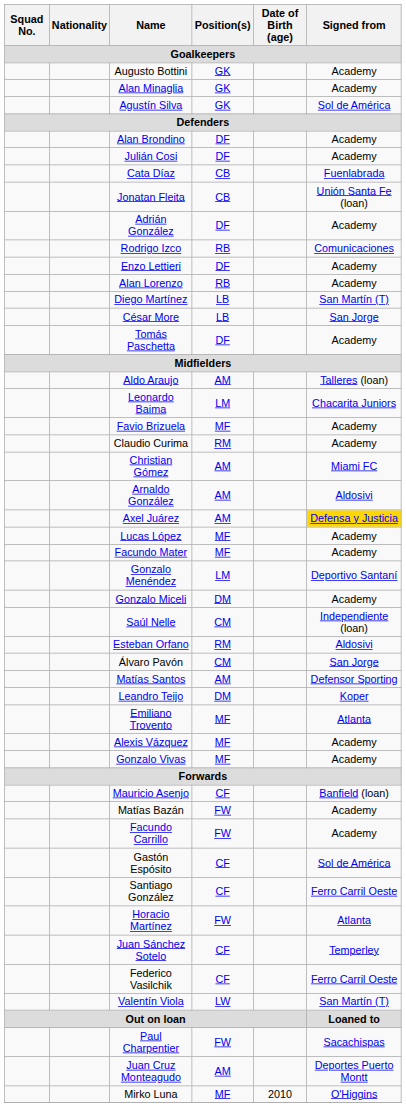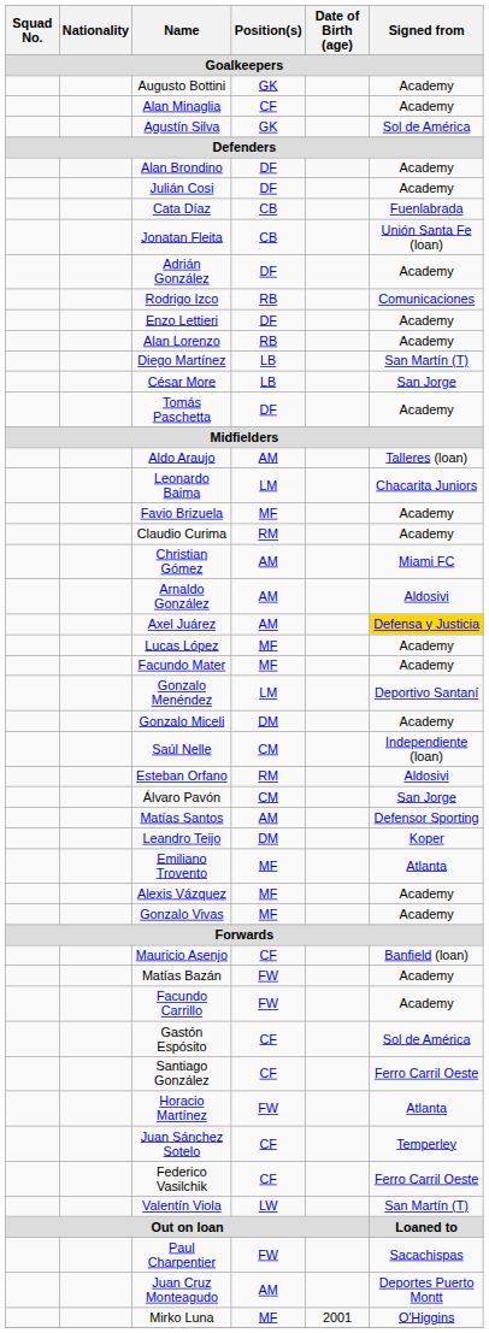 <table class="wikitable sortable" style="text-align:center; font-size:90%; width:85%;">
 <tr>
 <th style="background:#; color:; text-align:center;">Squad No.</th>
 <th style="background:#; color:; text-align:center;">Nationality</th>
 <th style="background:#; color:; text-align:center;">Name</th>
 <th style="background:#; color:; text-align:center;">Position(s)</th>
 <th style="background:#; color:; text-align:center;">Date of Birth (age)</th>
 <th style="background:#; color:; text-align:center;">Signed from</th>
 </tr>
 <tr>
 <th colspan="6" style="background:#dcdcdc; text-align:center;">Goalkeepers</th>
 </tr>
 <tr>
 <td></td>
 <td></td>
 <td>Augusto Bottini</td>
 <td><a href='#'>GK</a></td>
 <td></td>
 <td>Academy</td>
 </tr>
 <tr>
 <td></td>
 <td></td>
 <td><a href='#'>Alan Minaglia</a></td>
-<td><a href='#'>GK</a></td>
+<td><a href='#'>CF</a></td>
 <td></td>
 <td>Academy</td>
 </tr>
 <tr>
 <td></td>
 <td></td>
 <td><a href='#'>Agustín Silva</a></td>
 <td><a href='#'>GK</a></td>
 <td></td>
 <td> <a href='#'>Sol de América</a></td>
 </tr>
 <tr>
 <th colspan="7" style="background:#dcdcdc; text-align:center;">Defenders</th>
 </tr>
 <tr>
 <td></td>
 <td></td>
 <td><a href='#'>Alan Brondino</a></td>
 <td><a href='#'>DF</a></td>
 <td></td>
 <td>Academy</td>
 </tr>
 <tr>
 <td></td>
 <td></td>
 <td><a href='#'>Julián Cosi</a></td>
 <td><a href='#'>DF</a></td>
 <td></td>
 <td>Academy</td>
 </tr>
 <tr>
 <td></td>
 <td></td>
 <td><a href='#'>Cata Díaz</a></td>
 <td><a href='#'>CB</a></td>
 <td></td>
 <td> <a href='#'>Fuenlabrada</a></td>
 </tr>
 <tr>
 <td></td>
 <td></td>
 <td><a href='#'>Jonatan Fleita</a></td>
 <td><a href='#'>CB</a></td>
 <td></td>
 <td> <a href='#'>Unión Santa Fe</a> (loan)</td>
 </tr>
 <tr>
 <td></td>
 <td></td>
 <td><a href='#'>Adrián González</a></td>
 <td><a href='#'>DF</a></td>
 <td></td>
 <td>Academy</td>
 </tr>
 <tr>
 <td></td>
 <td></td>
 <td><a href='#'>Rodrigo Izco</a></td>
 <td><a href='#'>RB</a></td>
 <td></td>
 <td> <a href='#'>Comunicaciones</a></td>
 </tr>
 <tr>
 <td></td>
 <td></td>
 <td><a href='#'>Enzo Lettieri</a></td>
 <td><a href='#'>DF</a></td>
 <td></td>
 <td>Academy</td>
 </tr>
 <tr>
 <td></td>
 <td></td>
 <td><a href='#'>Alan Lorenzo</a></td>
 <td><a href='#'>RB</a></td>
 <td></td>
 <td>Academy</td>
 </tr>
 <tr>
 <td></td>
 <td></td>
 <td><a href='#'>Diego Martínez</a></td>
 <td><a href='#'>LB</a></td>
 <td></td>
 <td> <a href='#'>San Martín (T)</a></td>
 </tr>
 <tr>
 <td></td>
 <td></td>
 <td><a href='#'>César More</a></td>
 <td><a href='#'>LB</a></td>
 <td></td>
 <td> <a href='#'>San Jorge</a></td>
 </tr>
 <tr>
 <td></td>
 <td></td>
 <td><a href='#'>Tomás Paschetta</a></td>
 <td><a href='#'>DF</a></td>
 <td></td>
 <td>Academy</td>
 </tr>
 <tr>
 <th colspan="7" style="background:#dcdcdc; text-align:center;">Midfielders</th>
 </tr>
 <tr>
 <td></td>
 <td></td>
 <td><a href='#'>Aldo Araujo</a></td>
 <td><a href='#'>AM</a></td>
 <td></td>
 <td> <a href='#'>Talleres</a> (loan)</td>
 </tr>
 <tr>
 <td></td>
 <td></td>
 <td><a href='#'>Leonardo Baima</a></td>
 <td><a href='#'>LM</a></td>
 <td></td>
 <td> <a href='#'>Chacarita Juniors</a></td>
 </tr>
 <tr>
 <td></td>
 <td></td>
 <td><a href='#'>Favio Brizuela</a></td>
 <td><a href='#'>MF</a></td>
 <td></td>
 <td>Academy</td>
 </tr>
 <tr>
 <td></td>
 <td></td>
 <td>Claudio Curima</td>
 <td><a href='#'>RM</a></td>
 <td></td>
 <td>Academy</td>
 </tr>
 <tr>
 <td></td>
 <td></td>
 <td><a href='#'>Christian Gómez</a></td>
 <td><a href='#'>AM</a></td>
 <td></td>
 <td> <a href='#'>Miami FC</a></td>
 </tr>
 <tr>
 <td></td>
 <td></td>
 <td><a href='#'>Arnaldo González</a></td>
 <td><a href='#'>AM</a></td>
 <td></td>
 <td> <a href='#'>Aldosivi</a></td>
 </tr>
 <tr>
 <td></td>
 <td></td>
 <td><a href='#'>Axel Juárez</a></td>
 <td><a href='#'>AM</a></td>
 <td></td>
 <td style="background: gold;"> <a href='#'>Defensa y Justicia</a></td>
 </tr>
 <tr>
 <td></td>
 <td></td>
 <td><a href='#'>Lucas López</a></td>
 <td><a href='#'>MF</a></td>
 <td></td>
 <td>Academy</td>
 </tr>
 <tr>
 <td></td>
 <td></td>
 <td><a href='#'>Facundo Mater</a></td>
 <td><a href='#'>MF</a></td>
 <td></td>
 <td>Academy</td>
 </tr>
 <tr>
 <td></td>
 <td></td>
 <td><a href='#'>Gonzalo Menéndez</a></td>
 <td><a href='#'>LM</a></td>
 <td></td>
 <td> <a href='#'>Deportivo Santaní</a></td>
 </tr>
 <tr>
 <td></td>
 <td></td>
 <td><a href='#'>Gonzalo Miceli</a></td>
 <td><a href='#'>DM</a></td>
 <td></td>
 <td>Academy</td>
 </tr>
 <tr>
 <td></td>
 <td></td>
 <td><a href='#'>Saúl Nelle</a></td>
 <td><a href='#'>CM</a></td>
 <td></td>
 <td> <a href='#'>Independiente</a> (loan)</td>
 </tr>
 <tr>
 <td></td>
 <td></td>
 <td><a href='#'>Esteban Orfano</a></td>
 <td><a href='#'>RM</a></td>
 <td></td>
 <td> <a href='#'>Aldosivi</a></td>
 </tr>
 <tr>
 <td></td>
 <td></td>
 <td>Álvaro Pavón</td>
 <td><a href='#'>CM</a></td>
 <td></td>
 <td> <a href='#'>San Jorge</a></td>
 </tr>
 <tr>
 <td></td>
 <td></td>
 <td><a href='#'>Matías Santos</a></td>
 <td><a href='#'>AM</a></td>
 <td></td>
 <td> <a href='#'>Defensor Sporting</a></td>
 </tr>
 <tr>
 <td></td>
 <td></td>
 <td><a href='#'>Leandro Teijo</a></td>
 <td><a href='#'>DM</a></td>
 <td></td>
 <td> <a href='#'>Koper</a></td>
 </tr>
 <tr>
 <td></td>
 <td></td>
 <td><a href='#'>Emiliano Trovento</a></td>
 <td><a href='#'>MF</a></td>
 <td></td>
 <td> <a href='#'>Atlanta</a></td>
 </tr>
 <tr>
 <td></td>
 <td></td>
 <td><a href='#'>Alexis Vázquez</a></td>
 <td><a href='#'>MF</a></td>
 <td></td>
 <td>Academy</td>
 </tr>
 <tr>
 <td></td>
 <td></td>
 <td><a href='#'>Gonzalo Vivas</a></td>
 <td><a href='#'>MF</a></td>
 <td></td>
 <td>Academy</td>
 </tr>
 <tr>
 <th colspan="7" style="background:#dcdcdc; text-align:center;">Forwards</th>
 </tr>
 <tr>
 <td></td>
 <td></td>
 <td><a href='#'>Mauricio Asenjo</a></td>
 <td><a href='#'>CF</a></td>
 <td></td>
 <td> <a href='#'>Banfield</a> (loan)</td>
 </tr>
 <tr>
 <td></td>
 <td></td>
 <td>Matías Bazán</td>
 <td><a href='#'>FW</a></td>
 <td></td>
 <td>Academy</td>
 </tr>
 <tr>
 <td></td>
 <td></td>
 <td><a href='#'>Facundo Carrillo</a></td>
 <td><a href='#'>FW</a></td>
 <td></td>
 <td>Academy</td>
 </tr>
 <tr>
 <td></td>
 <td></td>
 <td>Gastón Espósito</td>
 <td><a href='#'>CF</a></td>
 <td></td>
 <td> <a href='#'>Sol de América</a></td>
 </tr>
 <tr>
 <td></td>
 <td></td>
 <td>Santiago González</td>
 <td><a href='#'>CF</a></td>
 <td></td>
 <td> <a href='#'>Ferro Carril Oeste</a></td>
 </tr>
 <tr>
 <td></td>
 <td></td>
 <td><a href='#'>Horacio Martínez</a></td>
 <td><a href='#'>FW</a></td>
 <td></td>
 <td> <a href='#'>Atlanta</a></td>
 </tr>
 <tr>
 <td></td>
 <td></td>
 <td><a href='#'>Juan Sánchez Sotelo</a></td>
 <td><a href='#'>CF</a></td>
 <td></td>
 <td> <a href='#'>Temperley</a></td>
 </tr>
 <tr>
 <td></td>
 <td></td>
 <td>Federico Vasilchik</td>
 <td><a href='#'>CF</a></td>
 <td></td>
 <td> <a href='#'>Ferro Carril Oeste</a></td>
 </tr>
 <tr>
 <td></td>
 <td></td>
 <td><a href='#'>Valentín Viola</a></td>
 <td><a href='#'>LW</a></td>
 <td></td>
 <td> <a href='#'>San Martín (T)</a></td>
 </tr>
 <tr>
 <th colspan="5" style="background:#dcdcdc; text-align:center;">Out on loan</th>
 <th colspan="1" style="background:#dcdcdc; text-align:center;">Loaned to</th>
 </tr>
 <tr>
 <td></td>
 <td></td>
 <td><a href='#'>Paul Charpentier</a></td>
 <td><a href='#'>FW</a></td>
 <td></td>
 <td> <a href='#'>Sacachispas</a></td>
 </tr>
 <tr>
 <td></td>
 <td></td>
 <td><a href='#'>Juan Cruz Monteagudo</a></td>
 <td><a href='#'>AM</a></td>
 <td></td>
 <td> <a href='#'>Deportes Puerto Montt</a></td>
 </tr>
 <tr>
 <td></td>
 <td></td>
 <td>Mirko Luna</td>
 <td><a href='#'>MF</a></td>
-<td>2010</td>
+<td>2001</td>
 <td> <a href='#'>O'Higgins</a></td>
 </tr>
 <tr>
 </tr>
 </table>
